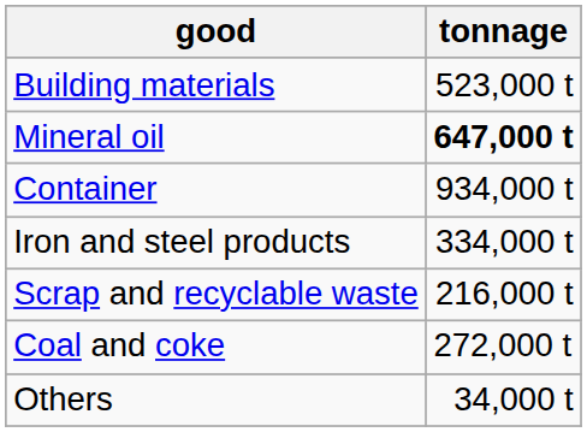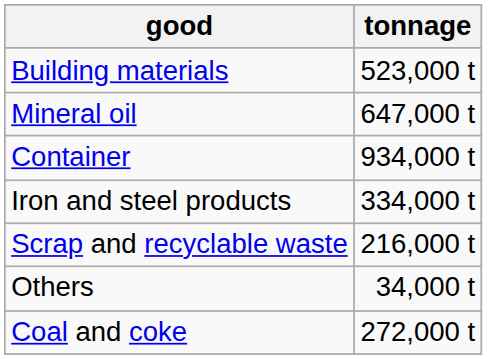 <table class="wikitable">
 <tr>
 <th>good</th>
 <th>tonnage</th>
 </tr>
 <tr>
 <td><a href='#'>Building materials</a></td>
 <td style="text-align:right">523,000 t</td>
 </tr>
 <tr>
 <td><a href='#'>Mineral oil</a></td>
-<td style="text-align:right"><strong>647,000 t</strong></td>
+<td style="text-align:right">647,000 t</td>
 </tr>
 <tr>
 <td><a href='#'>Container</a></td>
 <td style="text-align:right">934,000 t</td>
 </tr>
 <tr>
 <td>Iron and steel products</td>
 <td style="text-align:right">334,000 t</td>
 </tr>
 <tr>
 <td><a href='#'>Scrap</a> and <a href='#'>recyclable waste</a></td>
 <td style="text-align:right">216,000 t</td>
 </tr>
 <tr>
+<td>Others</td>
+<td style="text-align:right">34,000 t</td>
+</tr>
+<tr>
 <td><a href='#'>Coal</a> and <a href='#'>coke</a></td>
 <td>272,000 t</td>
 </tr>
-<tr>
-<td>Others</td>
-<td style="text-align:right">34,000 t</td>
-</tr>
 </table>
